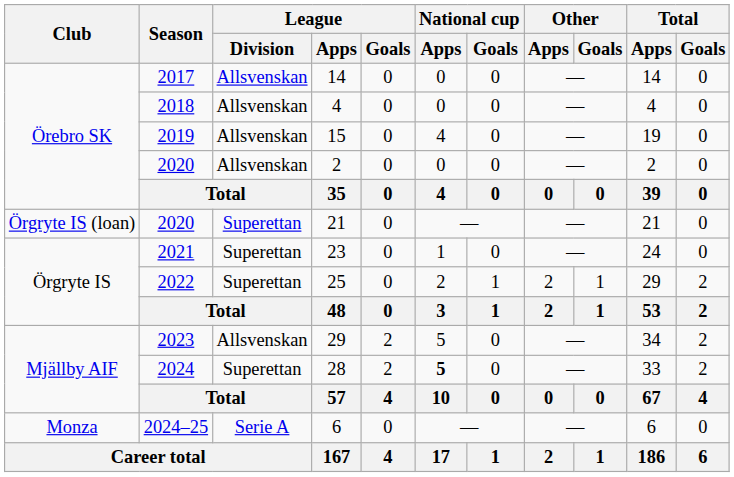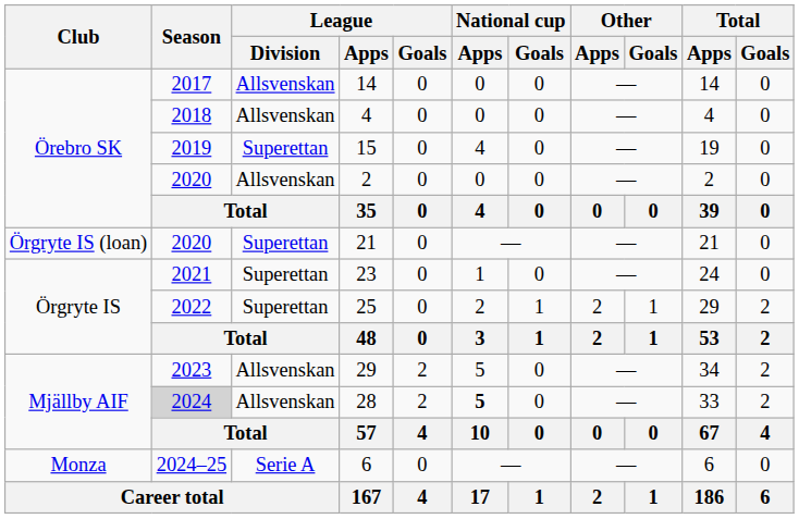 <table class="wikitable" style="text-align: center;">
 <tr>
 <th rowspan="2">Club</th>
 <th rowspan="2">Season</th>
 <th colspan="3">League</th>
 <th colspan="2">National cup</th>
 <th colspan="2">Other</th>
 <th colspan="2">Total</th>
 </tr>
 <tr>
 <th>Division</th>
 <th>Apps</th>
 <th>Goals</th>
 <th>Apps</th>
 <th>Goals</th>
 <th>Apps</th>
 <th>Goals</th>
 <th>Apps</th>
 <th>Goals</th>
 </tr>
 <tr>
 <td rowspan="5"><a href='#'>Örebro SK</a></td>
 <td><a href='#'>2017</a></td>
 <td><a href='#'>Allsvenskan</a></td>
 <td>14</td>
 <td>0</td>
 <td>0</td>
 <td>0</td>
 <td colspan="2">—</td>
 <td>14</td>
 <td>0</td>
 </tr>
 <tr>
 <td><a href='#'>2018</a></td>
 <td>Allsvenskan</td>
 <td>4</td>
 <td>0</td>
 <td>0</td>
 <td>0</td>
 <td colspan="2">—</td>
 <td>4</td>
 <td>0</td>
 </tr>
 <tr>
 <td><a href='#'>2019</a></td>
-<td>Allsvenskan</td>
+<td><a href='#'>Superettan</a></td>
 <td>15</td>
 <td>0</td>
 <td>4</td>
 <td>0</td>
 <td colspan="2">—</td>
 <td>19</td>
 <td>0</td>
 </tr>
 <tr>
 <td><a href='#'>2020</a></td>
 <td>Allsvenskan</td>
 <td>2</td>
 <td>0</td>
 <td>0</td>
 <td>0</td>
 <td colspan="2">—</td>
 <td>2</td>
 <td>0</td>
 </tr>
 <tr>
 <th colspan="2">Total</th>
 <th>35</th>
 <th>0</th>
 <th>4</th>
 <th>0</th>
 <th>0</th>
 <th>0</th>
 <th>39</th>
 <th>0</th>
 </tr>
 <tr>
 <td><a href='#'>Örgryte IS</a> (loan)</td>
 <td><a href='#'>2020</a></td>
 <td><a href='#'>Superettan</a></td>
 <td>21</td>
 <td>0</td>
 <td colspan="2">—</td>
 <td colspan="2">—</td>
 <td>21</td>
 <td>0</td>
 </tr>
 <tr>
 <td rowspan="3">Örgryte IS</td>
 <td><a href='#'>2021</a></td>
 <td>Superettan</td>
 <td>23</td>
 <td>0</td>
 <td>1</td>
 <td>0</td>
 <td colspan="2">—</td>
 <td>24</td>
 <td>0</td>
 </tr>
 <tr>
 <td><a href='#'>2022</a></td>
 <td>Superettan</td>
 <td>25</td>
 <td>0</td>
 <td>2</td>
 <td>1</td>
 <td>2</td>
 <td>1</td>
 <td>29</td>
 <td>2</td>
 </tr>
 <tr>
 <th colspan="2">Total</th>
 <th>48</th>
 <th>0</th>
 <th>3</th>
 <th>1</th>
 <th>2</th>
 <th>1</th>
 <th>53</th>
 <th>2</th>
 </tr>
 <tr>
 <td rowspan="3"><a href='#'>Mjällby AIF</a></td>
 <td><a href='#'>2023</a></td>
 <td>Allsvenskan</td>
 <td>29</td>
 <td>2</td>
 <td>5</td>
 <td>0</td>
 <td colspan="2">—</td>
 <td>34</td>
 <td>2</td>
 </tr>
 <tr>
-<td><a href='#'>2024</a></td>
-<td>Superettan</td>
+<td style="background: lightgrey;"><a href='#'>2024</a></td>
+<td>Allsvenskan</td>
 <td>28</td>
 <td>2</td>
 <td><strong>5</strong></td>
 <td>0</td>
 <td colspan="2">—</td>
 <td>33</td>
 <td>2</td>
 </tr>
 <tr>
 <th colspan="2">Total</th>
 <th>57</th>
 <th>4</th>
 <th>10</th>
 <th>0</th>
 <th>0</th>
 <th>0</th>
 <th>67</th>
 <th>4</th>
 </tr>
 <tr>
 <td><a href='#'>Monza</a></td>
 <td><a href='#'>2024–25</a></td>
 <td><a href='#'>Serie A</a></td>
 <td>6</td>
 <td>0</td>
 <td colspan="2">—</td>
 <td colspan="2">—</td>
 <td>6</td>
 <td>0</td>
 </tr>
 <tr>
 <th colspan="3">Career total</th>
 <th>167</th>
 <th>4</th>
 <th>17</th>
 <th>1</th>
 <th>2</th>
 <th>1</th>
 <th>186</th>
 <th>6</th>
 </tr>
 </table>
